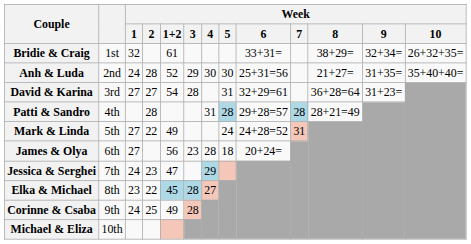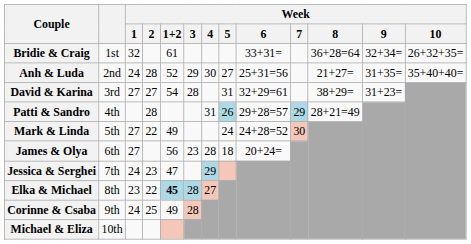 <table class="wikitable sortable" style="text-align:center; font-size:95%">
 <tr>
 <th rowspan="2" scope="col">Couple</th>
 <th rowspan="2" scope="col"></th>
 <th colspan="11">Week</th>
 </tr>
 <tr>
 <th scope="col">1</th>
 <th scope="col">2</th>
 <th scope="col">1+2</th>
 <th scope="col">3</th>
 <th scope="col">4</th>
 <th scope="col">5</th>
 <th scope="col">6</th>
 <th scope="col">7</th>
 <th scope="col">8</th>
 <th scope="col">9</th>
 <th scope="col">10</th>
 </tr>
 <tr>
 <th scope="row">Bridie & Craig</th>
 <td>1st</td>
 <td>32</td>
 <td></td>
 <td>61</td>
 <td></td>
 <td></td>
 <td></td>
 <td>33+31=</td>
 <td></td>
-<td>38+29=</td>
+<td>36+28=64</td>
 <td>32+34=</td>
 <td>26+32+35=</td>
 </tr>
 <tr>
 <th scope="row">Anh & Luda</th>
 <td>2nd</td>
 <td>24</td>
 <td>28</td>
 <td>52</td>
 <td>29</td>
 <td>30</td>
-<td>30</td>
+<td>27</td>
 <td>25+31=56</td>
 <td></td>
 <td>21+27=</td>
 <td>31+35=</td>
 <td>35+40+40=</td>
 </tr>
 <tr>
 <th scope="row">David & Karina</th>
 <td>3rd</td>
 <td>27</td>
 <td>27</td>
 <td>54</td>
 <td>28</td>
 <td></td>
 <td>31</td>
 <td>32+29=61</td>
 <td></td>
-<td>36+28=64</td>
+<td>38+29=</td>
 <td>31+23=</td>
 <td rowspan="8" style="background:darkgrey;"></td>
 </tr>
 <tr>
 <th scope="row">Patti & Sandro</th>
 <td>4th</td>
 <td></td>
 <td>28</td>
 <td></td>
 <td></td>
 <td>31</td>
-<td bgcolor="lightblue">28</td>
+<td bgcolor="lightblue">26</td>
 <td>29+28=57</td>
-<td bgcolor="lightblue">28</td>
+<td bgcolor="lightblue">29</td>
 <td>28+21=49</td>
 <td rowspan="7" style="background:darkgrey;"></td>
 </tr>
 <tr>
 <th scope="row">Mark & Linda</th>
 <td>5th</td>
 <td>27</td>
 <td>22</td>
 <td>49</td>
 <td></td>
 <td></td>
 <td>24</td>
 <td>24+28=52</td>
-<td bgcolor="f4c7b8">31</td>
+<td bgcolor="f4c7b8">30</td>
 <td rowspan="6" style="background:darkgrey;"></td>
 </tr>
 <tr>
 <th scope="row">James & Olya</th>
 <td>6th</td>
 <td>27</td>
 <td></td>
 <td>56</td>
 <td>23</td>
 <td>28</td>
 <td>18</td>
 <td>20+24=</td>
 <td rowspan="5" style="background:darkgrey;"></td>
 </tr>
 <tr>
 <th scope="row">Jessica & Serghei</th>
 <td>7th</td>
 <td>24</td>
 <td>23</td>
 <td>47</td>
 <td></td>
 <td bgcolor="lightblue">29</td>
 <td bgcolor="f4c7b8"></td>
 <td rowspan="4" style="background:darkgrey;"></td>
 </tr>
 <tr>
 <th scope="row">Elka & Michael</th>
 <td>8th</td>
 <td>23</td>
 <td>22</td>
-<td bgcolor="lightblue">45</td>
+<td bgcolor="lightblue"><strong>45</strong></td>
 <td bgcolor="lightblue">28</td>
 <td bgcolor="f4c7b8">27</td>
 <td rowspan="3" style="background:darkgrey;"></td>
 </tr>
 <tr>
 <th scope="row">Corinne & Csaba</th>
 <td>9th</td>
 <td>24</td>
 <td>25</td>
 <td>49</td>
 <td bgcolor="f4c7b8">28</td>
 <td rowspan="2" style="background:darkgrey;"></td>
 </tr>
 <tr>
 <th scope="row">Michael & Eliza</th>
 <td>10th</td>
 <td></td>
 <td></td>
 <td bgcolor="f4c7b8"></td>
 <td style="background:darkgrey;"></td>
 </tr>
 </table>
